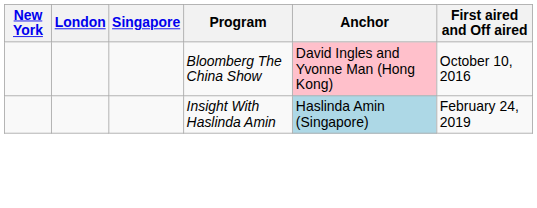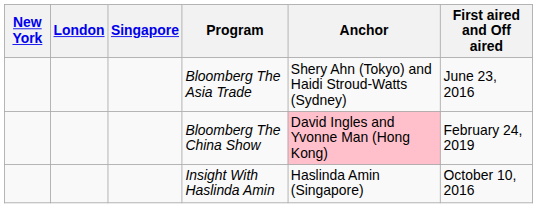 <table class="wikitable">
 <tr>
 <th><a href='#'>New York</a></th>
 <th><a href='#'>London</a></th>
 <th><a href='#'>Singapore</a></th>
 <th>Program</th>
 <th>Anchor</th>
 <th>First aired and Off aired</th>
 </tr>
 <tr>
 <td></td>
 <td></td>
 <td></td>
+<td><em>Bloomberg The Asia Trade</em></td>
+<td>Shery Ahn (Tokyo) and Haidi Stroud-Watts (Sydney)</td>
+<td>June 23, 2016</td>
+</tr>
+<tr>
+<td></td>
+<td></td>
+<td></td>
 <td><em>Bloomberg The China Show</em></td>
 <td style="background: pink;">David Ingles and Yvonne Man (Hong Kong)</td>
-<td>October 10, 2016</td>
+<td>February 24, 2019</td>
 </tr>
 <tr>
 <td></td>
 <td></td>
 <td></td>
 <td><em>Insight With Haslinda Amin</em></td>
-<td style="background: lightblue;">Haslinda Amin (Singapore)</td>
-<td>February 24, 2019</td>
+<td>Haslinda Amin (Singapore)</td>
+<td>October 10, 2016</td>
 </tr>
 </table>
